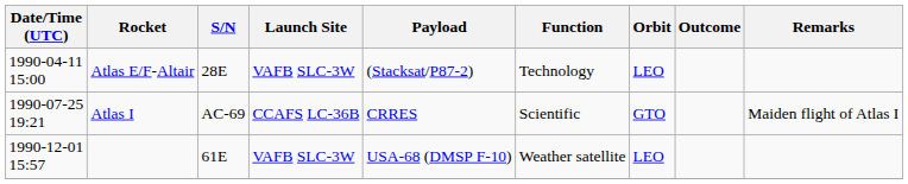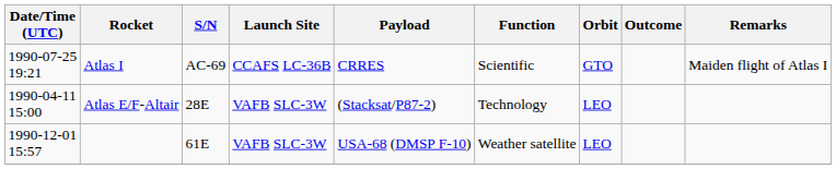 <table class="wikitable" style="margin: 1em 1em 1em 0";>
 <tr>
 <th>Date/Time<br>(<a href='#'>UTC</a>)</th>
 <th>Rocket</th>
 <th><a href='#'>S/N</a></th>
 <th>Launch Site</th>
 <th>Payload</th>
 <th>Function</th>
 <th>Orbit</th>
 <th>Outcome</th>
 <th>Remarks</th>
 </tr>
 <tr>
+<td>1990-07-25<br>19:21</td>
+<td><a href='#'>Atlas I</a></td>
+<td>AC-69</td>
+<td><a href='#'>CCAFS</a> <a href='#'>LC-36B</a></td>
+<td><a href='#'>CRRES</a></td>
+<td>Scientific</td>
+<td><a href='#'>GTO</a></td>
+<td></td>
+<td>Maiden flight of Atlas I</td>
+</tr>
+<tr>
 <td>1990-04-11<br>15:00</td>
 <td><a href='#'>Atlas E/F</a>-<a href='#'>Altair</a></td>
 <td>28E</td>
 <td><a href='#'>VAFB</a> <a href='#'>SLC-3W</a></td>
 <td> (<a href='#'>Stacksat</a>/<a href='#'>P87-2</a>)</td>
 <td>Technology</td>
 <td><a href='#'>LEO</a></td>
 <td></td>
 <td></td>
-</tr>
-<tr>
-<td>1990-07-25<br>19:21</td>
-<td><a href='#'>Atlas I</a></td>
-<td>AC-69</td>
-<td><a href='#'>CCAFS</a> <a href='#'>LC-36B</a></td>
-<td><a href='#'>CRRES</a></td>
-<td>Scientific</td>
-<td><a href='#'>GTO</a></td>
-<td></td>
-<td>Maiden flight of Atlas I</td>
 </tr>
 <tr>
 <td>1990-12-01<br>15:57</td>
 <td></td>
 <td>61E</td>
 <td><a href='#'>VAFB</a> <a href='#'>SLC-3W</a></td>
 <td><a href='#'>USA-68</a> (<a href='#'>DMSP F-10</a>)</td>
 <td>Weather satellite</td>
 <td><a href='#'>LEO</a></td>
 <td></td>
 <td></td>
 </tr>
 <tr>
 </tr>
 </table>
